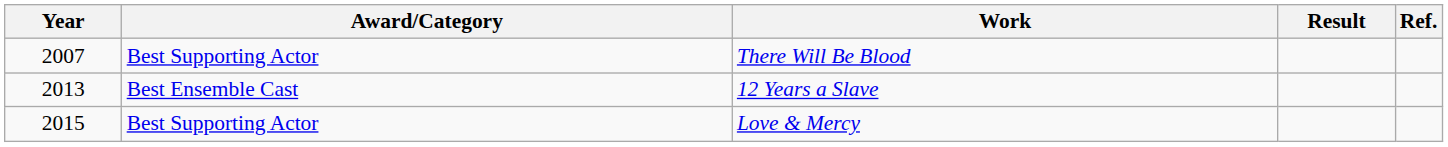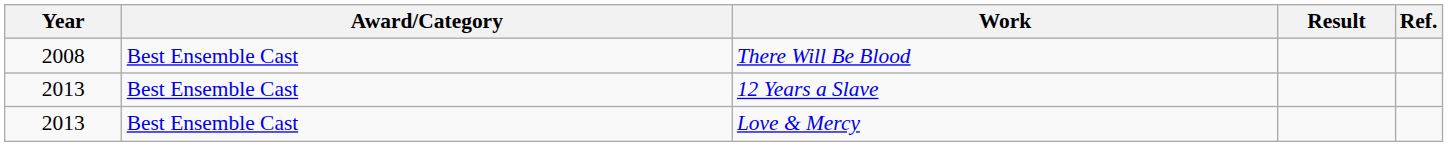 <table class=wikitable>
 <tr>
 <th scope="col" style="width:5em;">Year</th>
 <th scope="col" style="width:28em;">Award/Category</th>
 <th scope="col" style="width:25em;">Work</th>
 <th scope="col" style="width:5em;">Result</th>
 <th>Ref.</th>
 </tr>
 <tr>
-<td style="text-align:center;">2007</td>
-<td><a href='#'>Best Supporting Actor</a></td>
+<td style="text-align:center;">2008</td>
+<td><a href='#'>Best Ensemble Cast</a></td>
 <td><em><a href='#'>There Will Be Blood</a></em></td>
 <td></td>
 <td></td>
 </tr>
 <tr>
 <td style="text-align:center;">2013</td>
 <td><a href='#'>Best Ensemble Cast</a></td>
 <td><em><a href='#'>12 Years a Slave</a></em></td>
 <td></td>
 <td></td>
 </tr>
 <tr>
-<td style="text-align:center;">2015</td>
-<td><a href='#'>Best Supporting Actor</a></td>
+<td style="text-align:center;">2013</td>
+<td><a href='#'>Best Ensemble Cast</a></td>
 <td><em><a href='#'>Love & Mercy</a></em></td>
 <td></td>
 <td></td>
 </tr>
 </table>
